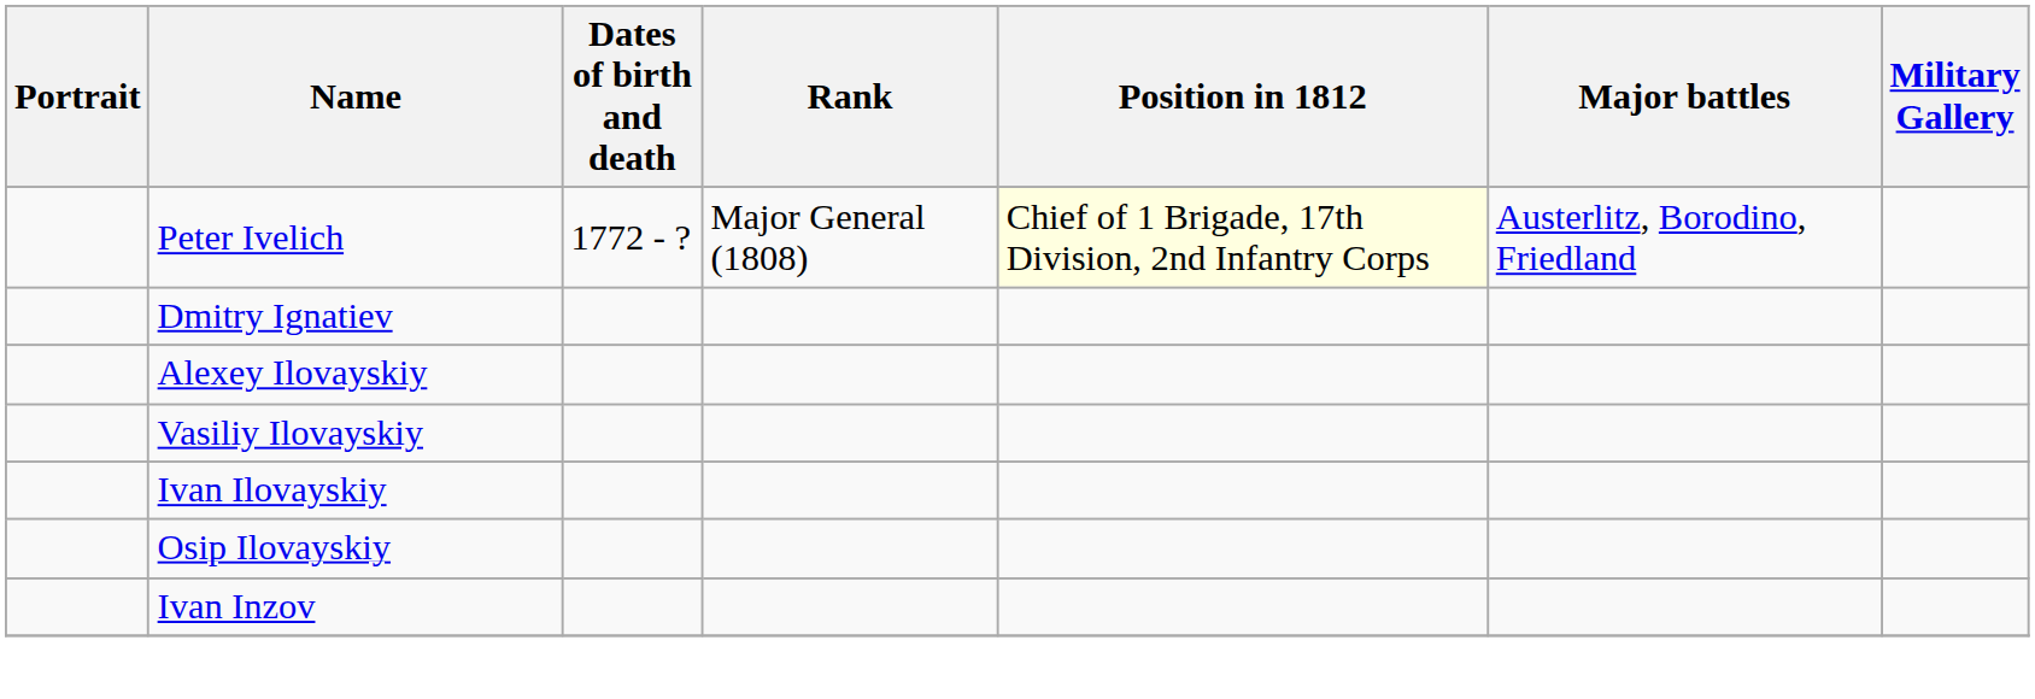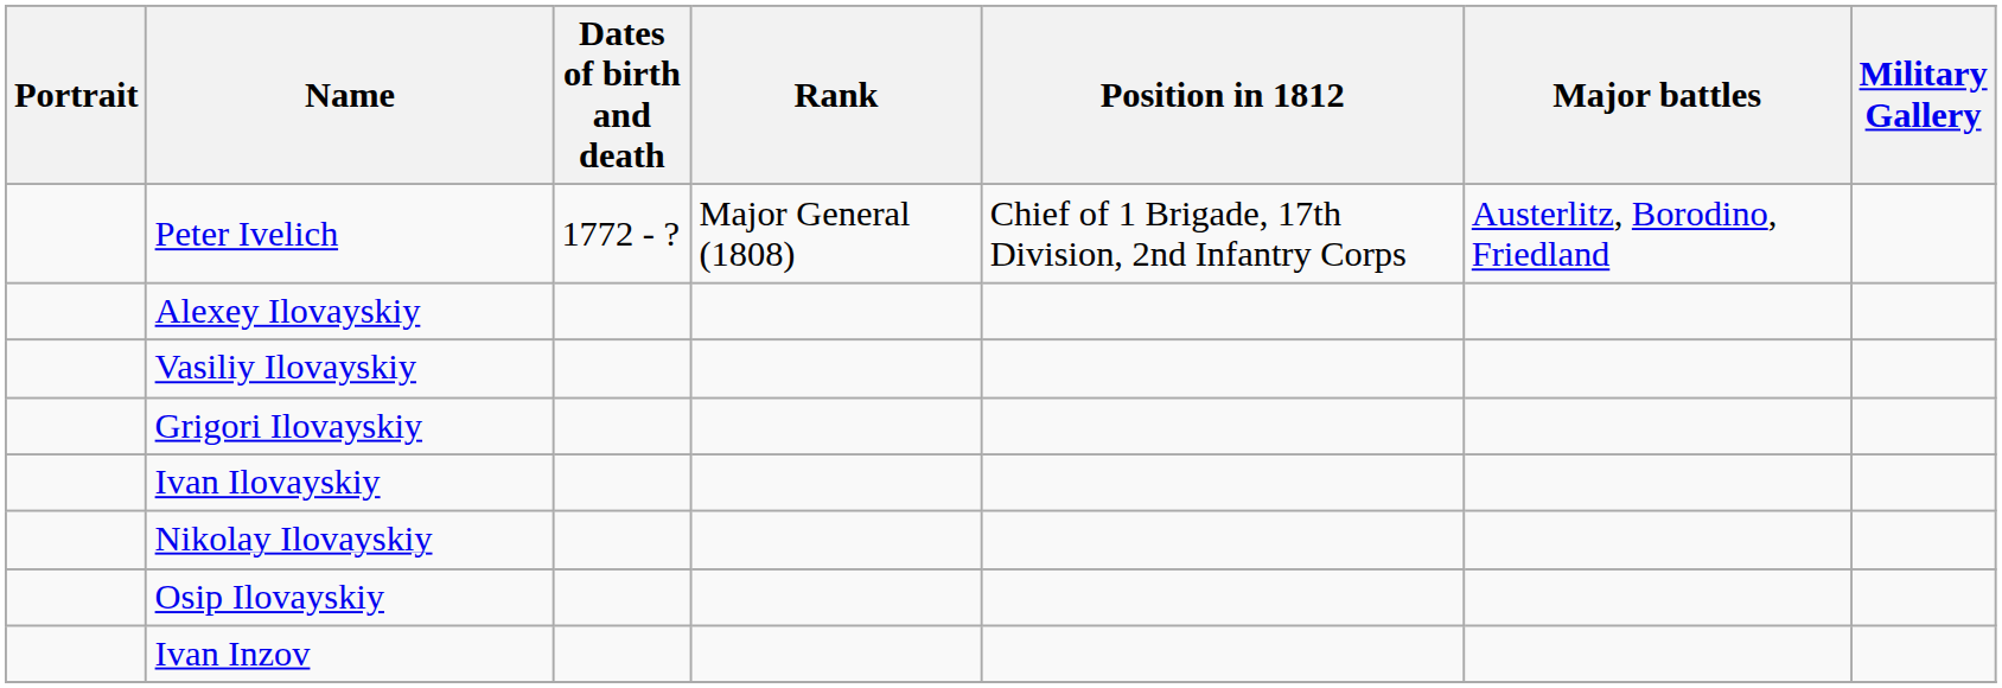 <table width=100% class="wikitable">
 <tr>
 <th width=7%>Portrait</th>
 <th width=21%>Name</th>
 <th width=7%>Dates of birth and death</th>
 <th width=15%>Rank</th>
 <th width=25%>Position in 1812</th>
 <th width=20%>Major battles</th>
 <th width=5%><a href='#'>Military Gallery</a></th>
 </tr>
 <tr>
 <td></td>
 <td><a href='#'>Peter Ivelich</a></td>
 <td>1772 - ?</td>
 <td>Major General (1808)</td>
-<td style="background: lightyellow;">Chief of 1 Brigade, 17th Division, 2nd Infantry Corps</td>
+<td>Chief of 1 Brigade, 17th Division, 2nd Infantry Corps</td>
 <td><a href='#'>Austerlitz</a>, <a href='#'>Borodino</a>, <a href='#'>Friedland</a></td>
-<td></td>
-</tr>
-<tr>
-<td></td>
-<td><a href='#'>Dmitry Ignatiev</a></td>
-<td></td>
-<td></td>
-<td></td>
-<td></td>
 <td></td>
 </tr>
 <tr>
 <td></td>
 <td><a href='#'>Alexey Ilovayskiy</a></td>
 <td></td>
 <td></td>
 <td></td>
 <td></td>
 <td></td>
 </tr>
 <tr>
 <td></td>
 <td><a href='#'>Vasiliy Ilovayskiy</a></td>
 <td></td>
 <td></td>
 <td></td>
 <td></td>
 <td></td>
 </tr>
 <tr>
 <td></td>
+<td><a href='#'>Grigori Ilovayskiy</a></td>
+<td></td>
+<td></td>
+<td></td>
+<td></td>
+<td></td>
+</tr>
+<tr>
+<td></td>
 <td><a href='#'>Ivan Ilovayskiy</a></td>
+<td></td>
+<td></td>
+<td></td>
+<td></td>
+<td></td>
+</tr>
+<tr>
+<td></td>
+<td><a href='#'>Nikolay Ilovayskiy</a></td>
 <td></td>
 <td></td>
 <td></td>
 <td></td>
 <td></td>
 </tr>
 <tr>
 <td></td>
 <td><a href='#'>Osip Ilovayskiy</a></td>
 <td></td>
 <td></td>
 <td></td>
 <td></td>
 <td></td>
 </tr>
 <tr>
 <td></td>
 <td><a href='#'>Ivan Inzov</a></td>
 <td></td>
 <td></td>
 <td></td>
 <td></td>
 <td></td>
 </tr>
 <tr>
 </tr>
 </table>
